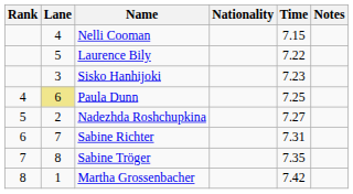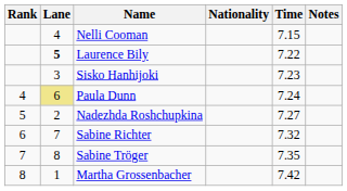 <table class="wikitable sortable" style="text-align:center">
 <tr>
 <th>Rank</th>
 <th>Lane</th>
 <th>Name</th>
 <th>Nationality</th>
 <th>Time</th>
 <th>Notes</th>
 </tr>
 <tr>
 <td></td>
 <td>4</td>
 <td align="left"><a href='#'>Nelli Cooman</a></td>
 <td align=left></td>
 <td>7.15</td>
 <td></td>
 </tr>
 <tr>
 <td></td>
-<td>5</td>
+<td><strong>5</strong></td>
 <td align="left"><a href='#'>Laurence Bily</a></td>
 <td align=left></td>
 <td>7.22</td>
 <td></td>
 </tr>
 <tr>
 <td></td>
 <td>3</td>
 <td align="left"><a href='#'>Sisko Hanhijoki</a></td>
 <td align=left></td>
 <td>7.23</td>
 <td></td>
 </tr>
 <tr>
 <td>4</td>
 <td style="background: khaki;">6</td>
 <td align="left"><a href='#'>Paula Dunn</a></td>
 <td align=left></td>
-<td>7.25</td>
+<td>7.24</td>
 <td></td>
 </tr>
 <tr>
 <td>5</td>
 <td>2</td>
 <td align="left"><a href='#'>Nadezhda Roshchupkina</a></td>
 <td align=left></td>
 <td>7.27</td>
 <td></td>
 </tr>
 <tr>
 <td>6</td>
 <td>7</td>
 <td align="left"><a href='#'>Sabine Richter</a></td>
 <td align=left></td>
-<td>7.31</td>
+<td>7.32</td>
 <td></td>
 </tr>
 <tr>
 <td>7</td>
 <td>8</td>
 <td align="left"><a href='#'>Sabine Tröger</a></td>
 <td align=left></td>
 <td>7.35</td>
 <td></td>
 </tr>
 <tr>
 <td>8</td>
 <td>1</td>
 <td align="left"><a href='#'>Martha Grossenbacher</a></td>
 <td align=left></td>
 <td>7.42</td>
 <td></td>
 </tr>
 </table>
